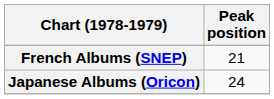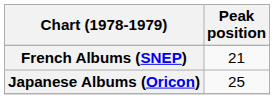 <table class="wikitable sortable plainrowheaders">
 <tr>
 <th>Chart (1978-1979)</th>
 <th>Peak<br>position</th>
 </tr>
 <tr>
 </tr>
 <tr>
 <th scope="row">French Albums (<a href='#'>SNEP</a>)</th>
 <td align="center">21</td>
 </tr>
 <tr>
 <th scope="row">Japanese Albums (<a href='#'>Oricon</a>)</th>
-<td align="center">24</td>
+<td align="center">25</td>
 </tr>
 <tr>
 </tr>
 </table>
